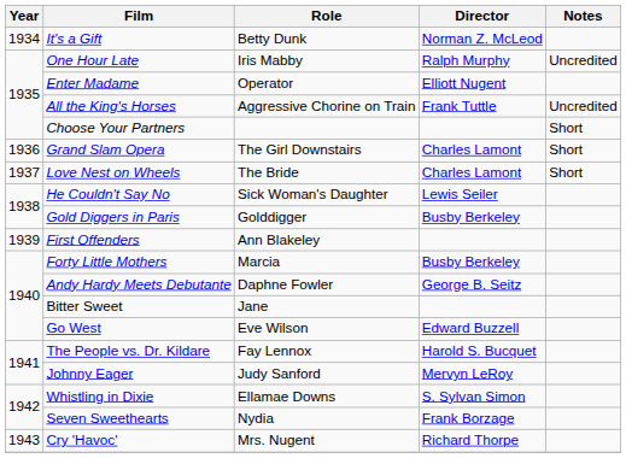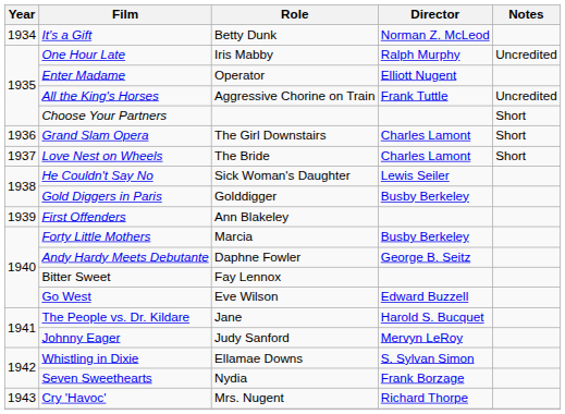 <table class="wikitable sortable">
 <tr>
 <th>Year</th>
 <th>Film</th>
 <th>Role</th>
 <th>Director</th>
 <th class="unsortable">Notes</th>
 </tr>
 <tr>
 <td>1934</td>
 <td><em><a href='#'>It's a Gift</a></em></td>
 <td>Betty Dunk</td>
 <td><a href='#'>Norman Z. McLeod</a></td>
 <td></td>
 </tr>
 <tr>
 <td rowspan=4>1935</td>
 <td><em><a href='#'>One Hour Late</a></em></td>
 <td>Iris Mabby</td>
 <td><a href='#'>Ralph Murphy</a></td>
 <td>Uncredited</td>
 </tr>
 <tr>
 <td><em><a href='#'>Enter Madame</a></em></td>
 <td>Operator</td>
 <td><a href='#'>Elliott Nugent</a></td>
 <td></td>
 </tr>
 <tr>
 <td><em><a href='#'>All the King's Horses</a></em></td>
 <td>Aggressive Chorine on Train</td>
 <td><a href='#'>Frank Tuttle</a></td>
 <td>Uncredited</td>
 </tr>
 <tr>
 <td><em>Choose Your Partners</em></td>
 <td></td>
 <td></td>
 <td>Short</td>
 </tr>
 <tr>
 <td>1936</td>
 <td><em><a href='#'>Grand Slam Opera</a></em></td>
 <td>The Girl Downstairs</td>
 <td><a href='#'>Charles Lamont</a></td>
 <td>Short</td>
 </tr>
 <tr>
 <td>1937</td>
 <td><em><a href='#'>Love Nest on Wheels</a></em></td>
 <td>The Bride</td>
 <td><a href='#'>Charles Lamont</a></td>
 <td>Short</td>
 </tr>
 <tr>
 <td rowspan=2>1938</td>
 <td><em><a href='#'>He Couldn't Say No</a></em></td>
 <td>Sick Woman's Daughter</td>
 <td><a href='#'>Lewis Seiler</a></td>
 <td></td>
 </tr>
 <tr>
 <td><em><a href='#'>Gold Diggers in Paris</a></em></td>
 <td>Golddigger</td>
 <td><a href='#'>Busby Berkeley</a></td>
 <td></td>
 </tr>
 <tr>
 <td>1939</td>
 <td><em><a href='#'>First Offenders</a></em></td>
 <td>Ann Blakeley</td>
 <td></td>
 <td></td>
 </tr>
 <tr>
 <td rowspan=4>1940</td>
 <td><em><a href='#'>Forty Little Mothers</a></em></td>
 <td>Marcia</td>
 <td><a href='#'>Busby Berkeley</a></td>
 <td></td>
 </tr>
 <tr>
 <td><em><a href='#'>Andy Hardy Meets Debutante</a></em></td>
 <td>Daphne Fowler</td>
 <td><a href='#'>George B. Seitz</a></td>
 <td></td>
 </tr>
 <tr>
 <td>Bitter Sweet<em></td>
-<td>Jane</td>
+<td>Fay Lennox</td>
 <td></td>
 <td></td>
 </tr>
 <tr>
 <td></em><a href='#'>Go West</a><em></td>
 <td>Eve Wilson</td>
 <td><a href='#'>Edward Buzzell</a></td>
 <td></td>
 </tr>
 <tr>
 <td rowspan=2>1941</td>
 <td></em><a href='#'>The People vs. Dr. Kildare</a><em></td>
-<td>Fay Lennox</td>
+<td>Jane</td>
 <td><a href='#'>Harold S. Bucquet</a></td>
 <td></td>
 </tr>
 <tr>
 <td></em><a href='#'>Johnny Eager</a><em></td>
 <td>Judy Sanford</td>
 <td><a href='#'>Mervyn LeRoy</a></td>
 <td></td>
 </tr>
 <tr>
 <td rowspan=2>1942</td>
 <td></em><a href='#'>Whistling in Dixie</a><em></td>
 <td>Ellamae Downs</td>
 <td><a href='#'>S. Sylvan Simon</a></td>
 <td></td>
 </tr>
 <tr>
 <td></em><a href='#'>Seven Sweethearts</a><em></td>
 <td>Nydia</td>
 <td><a href='#'>Frank Borzage</a></td>
 <td></td>
 </tr>
 <tr>
 <td>1943</td>
 <td></em><a href='#'>Cry 'Havoc'</a><em></td>
 <td>Mrs. Nugent</td>
 <td><a href='#'>Richard Thorpe</a></td>
 <td></td>
 </tr>
 <tr>
 </tr>
 </table>
